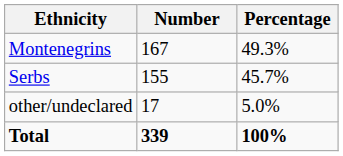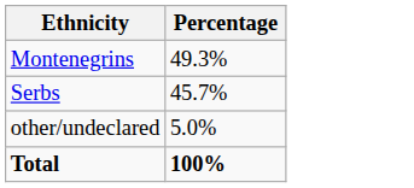 <table class="wikitable">
 <tr>
 <th width="100px">Ethnicity</th>
-<th width="80px">Number</th>
 <th width="80px">Percentage</th>
 </tr>
 <tr>
 <td><a href='#'>Montenegrins</a></td>
-<td>167</td>
 <td>49.3%</td>
 </tr>
 <tr>
 <td><a href='#'>Serbs</a></td>
-<td>155</td>
 <td>45.7%</td>
 </tr>
 <tr>
 <td>other/undeclared</td>
-<td>17</td>
 <td>5.0%</td>
 </tr>
 <tr>
 <td><strong>Total</strong></td>
-<td><strong>339</strong></td>
 <td><strong>100%</strong></td>
 </tr>
 </table>
